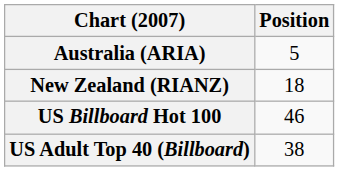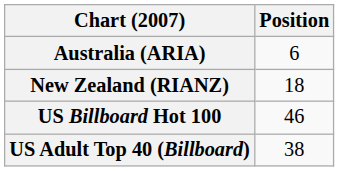 <table class="wikitable sortable plainrowheaders" style="text-align:center">
 <tr>
 <th scope="col">Chart (2007)</th>
 <th scope="col">Position</th>
 </tr>
 <tr>
 <th scope="row">Australia (ARIA)</th>
-<td>5</td>
+<td>6</td>
 </tr>
 <tr>
 <th scope="row">New Zealand (RIANZ)</th>
 <td>18</td>
 </tr>
 <tr>
 <th scope="row">US <em>Billboard</em> Hot 100</th>
 <td>46</td>
 </tr>
 <tr>
 <th scope="row">US Adult Top 40 (<em>Billboard</em>)</th>
 <td>38</td>
 </tr>
 </table>
